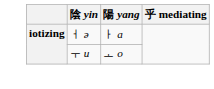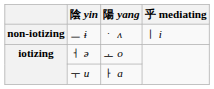 <table class="infobox wikitable">
 <tr>
 <th></th>
 <th>陰 <em>yin</em></th>
 <th>陽 <em>yang</em></th>
 <th>乎 mediating</th>
 </tr>
 <tr>
+<th>non-iotizing</th>
+<td>ㅡ <em>ɨ</em></td>
+<td>ㆍ <em>ʌ</em></td>
+<td>ㅣ <em>i</em></td>
+</tr>
+<tr>
 <th rowspan="2">iotizing</th>
 <td>ㅓ <em>ə</em></td>
-<td>ㅏ <em>a</em></td>
+<td>ㅗ <em>o</em></td>
 </tr>
 <tr>
 <td>ㅜ <em>u</em></td>
-<td>ㅗ <em>o</em></td>
+<td>ㅏ <em>a</em></td>
 </tr>
 </table>
